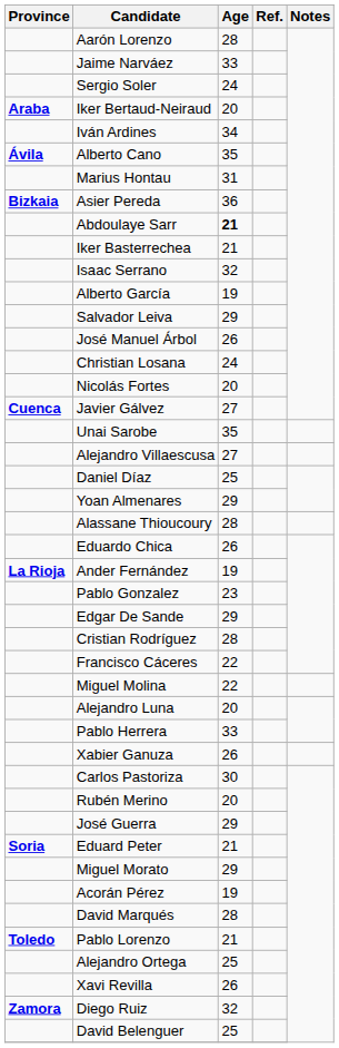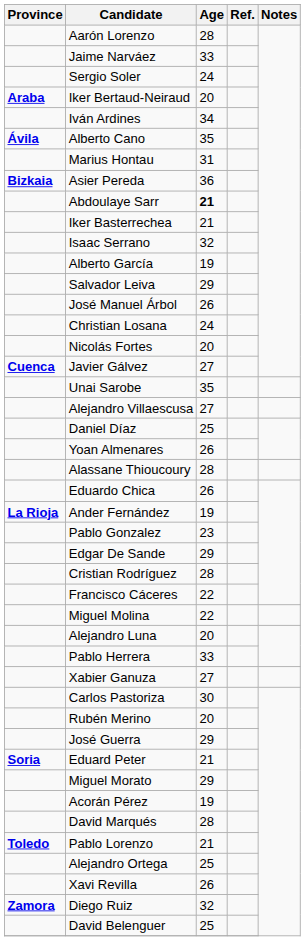 <table class="wikitable sortable" style="font-size: 95%;">
 <tr>
 <th>Province</th>
 <th>Candidate</th>
 <th>Age </th>
 <th>Ref.</th>
 <th>Notes</th>
 </tr>
 <tr>
 <td><strong></strong></td>
 <td>Aarón Lorenzo</td>
 <td>28</td>
 <td></td>
 </tr>
 <tr>
 <td><strong></strong></td>
 <td>Jaime Narváez</td>
 <td>33</td>
 <td></td>
 </tr>
 <tr>
 <td><strong></strong></td>
 <td>Sergio Soler</td>
 <td>24</td>
 <td></td>
 </tr>
 <tr>
 <td> <strong><a href='#'>Araba</a></strong></td>
 <td>Iker Bertaud-Neiraud</td>
 <td>20</td>
 <td></td>
 </tr>
 <tr>
 <td><strong></strong></td>
 <td>Iván Ardines</td>
 <td>34</td>
 <td></td>
 </tr>
 <tr>
 <td> <strong><a href='#'>Ávila</a></strong></td>
 <td>Alberto Cano</td>
 <td>35</td>
 <td></td>
 </tr>
 <tr>
 <td><strong></strong></td>
 <td>Marius Hontau</td>
 <td>31</td>
 <td></td>
 </tr>
 <tr>
 <td> <strong><a href='#'>Bizkaia</a></strong></td>
 <td>Asier Pereda</td>
 <td>36</td>
 <td></td>
 </tr>
 <tr>
 <td><strong></strong></td>
 <td>Abdoulaye Sarr</td>
 <td><strong>21</strong></td>
 <td></td>
 </tr>
 <tr>
 <td><strong></strong></td>
 <td>Iker Basterrechea</td>
 <td>21</td>
 <td></td>
 </tr>
 <tr>
 <td><strong></strong></td>
 <td>Isaac Serrano</td>
 <td>32</td>
 <td></td>
 </tr>
 <tr>
 <td><strong></strong></td>
 <td>Alberto García</td>
 <td>19</td>
 <td></td>
 </tr>
 <tr>
 <td><strong></strong></td>
 <td>Salvador Leiva</td>
 <td>29</td>
 <td></td>
 </tr>
 <tr>
 <td><strong></strong></td>
 <td>José Manuel Árbol</td>
 <td>26</td>
 <td></td>
 </tr>
 <tr>
 <td><strong></strong></td>
 <td>Christian Losana</td>
 <td>24</td>
 <td></td>
 </tr>
 <tr>
 <td><strong></strong></td>
 <td>Nicolás Fortes</td>
 <td>20</td>
 <td></td>
 </tr>
 <tr>
 <td> <strong><a href='#'>Cuenca</a></strong></td>
 <td>Javier Gálvez</td>
 <td>27</td>
 <td></td>
 </tr>
 <tr>
 <td><strong></strong></td>
 <td>Unai Sarobe</td>
 <td>35</td>
 <td></td>
 <td></td>
 </tr>
 <tr>
 <td><strong></strong></td>
 <td>Alejandro Villaescusa</td>
 <td>27</td>
 <td></td>
 <td></td>
 </tr>
 <tr>
 <td><strong></strong></td>
 <td>Daniel Díaz</td>
 <td>25</td>
 <td></td>
 </tr>
 <tr>
 <td><strong></strong></td>
 <td>Yoan Almenares</td>
-<td>29</td>
+<td>26</td>
 <td></td>
 </tr>
 <tr>
 <td><strong></strong></td>
 <td>Alassane Thioucoury</td>
 <td>28</td>
 <td></td>
 <td></td>
 </tr>
 <tr>
 <td><strong></strong></td>
 <td>Eduardo Chica</td>
 <td>26</td>
 <td></td>
 </tr>
 <tr>
 <td> <strong><a href='#'>La Rioja</a></strong></td>
 <td>Ander Fernández</td>
 <td>19</td>
 <td></td>
 </tr>
 <tr>
 <td><strong></strong></td>
 <td>Pablo Gonzalez</td>
 <td>23</td>
 <td></td>
 </tr>
 <tr>
 <td><strong></strong></td>
 <td>Edgar De Sande</td>
 <td>29</td>
 <td></td>
 </tr>
 <tr>
 <td><strong></strong></td>
 <td>Cristian Rodríguez</td>
 <td>28</td>
 <td></td>
 </tr>
 <tr>
 <td><strong></strong></td>
 <td>Francisco Cáceres</td>
 <td>22</td>
 <td></td>
 </tr>
 <tr>
 <td><strong></strong></td>
 <td>Miguel Molina</td>
 <td>22</td>
 <td></td>
 <td></td>
 </tr>
 <tr>
 <td><strong></strong></td>
 <td>Alejandro Luna</td>
 <td>20</td>
 <td></td>
 </tr>
 <tr>
 <td><strong></strong></td>
 <td>Pablo Herrera</td>
 <td>33</td>
 <td></td>
 </tr>
 <tr>
 <td><strong></strong></td>
 <td>Xabier Ganuza</td>
-<td>26</td>
+<td>27</td>
 <td></td>
 <td></td>
 </tr>
 <tr>
 <td><strong></strong></td>
 <td>Carlos Pastoriza</td>
 <td>30</td>
 <td></td>
 </tr>
 <tr>
 <td><strong></strong></td>
 <td>Rubén Merino</td>
 <td>20</td>
 <td></td>
 </tr>
 <tr>
 <td><strong></strong></td>
 <td>José Guerra</td>
 <td>29</td>
 <td></td>
 </tr>
 <tr>
 <td> <strong><a href='#'>Soria</a></strong></td>
 <td>Eduard Peter</td>
 <td>21</td>
 <td></td>
 </tr>
 <tr>
 <td><strong></strong></td>
 <td>Miguel Morato</td>
 <td>29</td>
 <td></td>
 </tr>
 <tr>
 <td><strong></strong></td>
 <td>Acorán Pérez</td>
 <td>19</td>
 <td></td>
 </tr>
 <tr>
 <td><strong></strong></td>
 <td>David Marqués</td>
 <td>28</td>
 <td></td>
 </tr>
 <tr>
 <td> <strong><a href='#'>Toledo</a></strong></td>
 <td>Pablo Lorenzo</td>
 <td>21</td>
 <td></td>
 </tr>
 <tr>
 <td><strong></strong></td>
 <td>Alejandro Ortega</td>
 <td>25</td>
 <td></td>
 </tr>
 <tr>
 <td><strong></strong></td>
 <td>Xavi Revilla</td>
 <td>26</td>
 <td></td>
 </tr>
 <tr>
 <td> <strong><a href='#'>Zamora</a></strong></td>
 <td>Diego Ruiz</td>
 <td>32</td>
 <td></td>
 </tr>
 <tr>
 <td><strong></strong></td>
 <td>David Belenguer</td>
 <td>25</td>
 <td></td>
 </tr>
 <tr>
 </tr>
 </table>
